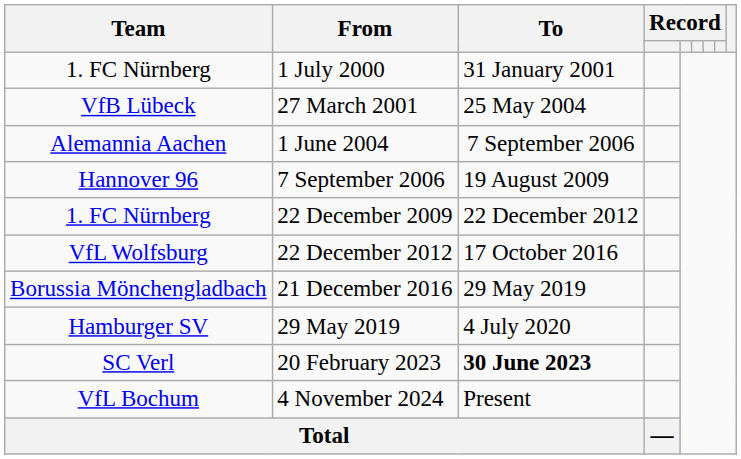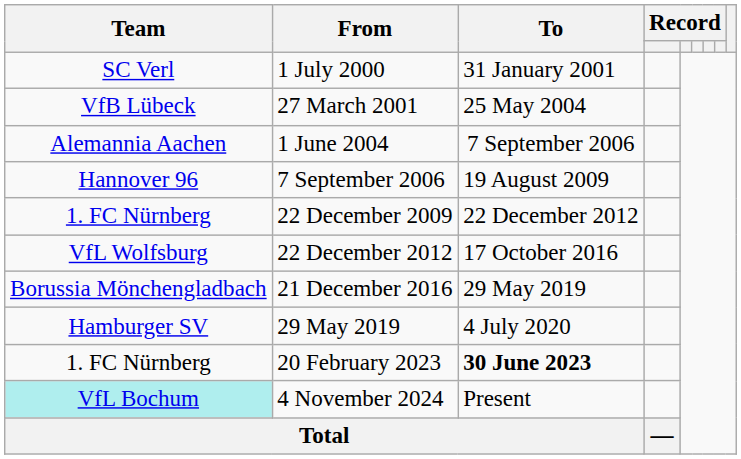 <table class="wikitable" style="text-align: center">
 <tr>
 <th rowspan="2">Team</th>
 <th rowspan="2">From</th>
 <th rowspan="2">To</th>
 <th colspan="5">Record</th>
 <th rowspan=2></th>
 </tr>
 <tr>
 <th></th>
 <th></th>
 <th></th>
 <th></th>
 <th></th>
 </tr>
 <tr>
-<td>1. FC Nürnberg</td>
+<td><a href='#'>SC Verl</a></td>
 <td align=left>1 July 2000</td>
 <td align=left>31 January 2001<br></td>
 <td></td>
 </tr>
 <tr>
 <td><a href='#'>VfB Lübeck</a></td>
 <td align=left>27 March 2001</td>
 <td align=left>25 May 2004<br></td>
 <td></td>
 </tr>
 <tr>
 <td><a href='#'>Alemannia Aachen</a></td>
 <td align=left>1 June 2004</td>
 <td>7 September 2006<br></td>
 <td></td>
 </tr>
 <tr>
 <td><a href='#'>Hannover 96</a></td>
 <td align=left>7 September 2006</td>
 <td align=left>19 August 2009<br></td>
 <td></td>
 </tr>
 <tr>
 <td><a href='#'>1. FC Nürnberg</a></td>
 <td align=left>22 December 2009</td>
 <td 2align=left>22 December 2012<br></td>
 <td></td>
 </tr>
 <tr>
 <td><a href='#'>VfL Wolfsburg</a></td>
 <td align=left>22 December 2012</td>
 <td align=left>17 October 2016<br></td>
 <td></td>
 </tr>
 <tr>
 <td><a href='#'>Borussia Mönchengladbach</a></td>
 <td align=left>21 December 2016</td>
 <td align=left>29 May 2019<br></td>
 <td></td>
 </tr>
 <tr>
 <td><a href='#'>Hamburger SV</a></td>
 <td align=left>29 May 2019</td>
 <td align=left>4 July 2020<br></td>
 <td></td>
 </tr>
 <tr>
-<td><a href='#'>SC Verl</a></td>
+<td>1. FC Nürnberg</td>
 <td align=left>20 February 2023</td>
 <td align=left><strong>30 June 2023<br></strong></td>
 <td></td>
 </tr>
 <tr>
-<td><a href='#'>VfL Bochum</a></td>
+<td style="background: paleturquoise;"><a href='#'>VfL Bochum</a></td>
 <td align=left>4 November 2024</td>
 <td align=left>Present<br></td>
 <td></td>
 </tr>
 <tr>
 <th colspan="3">Total<br></th>
 <th>—</th>
 </tr>
 </table>
